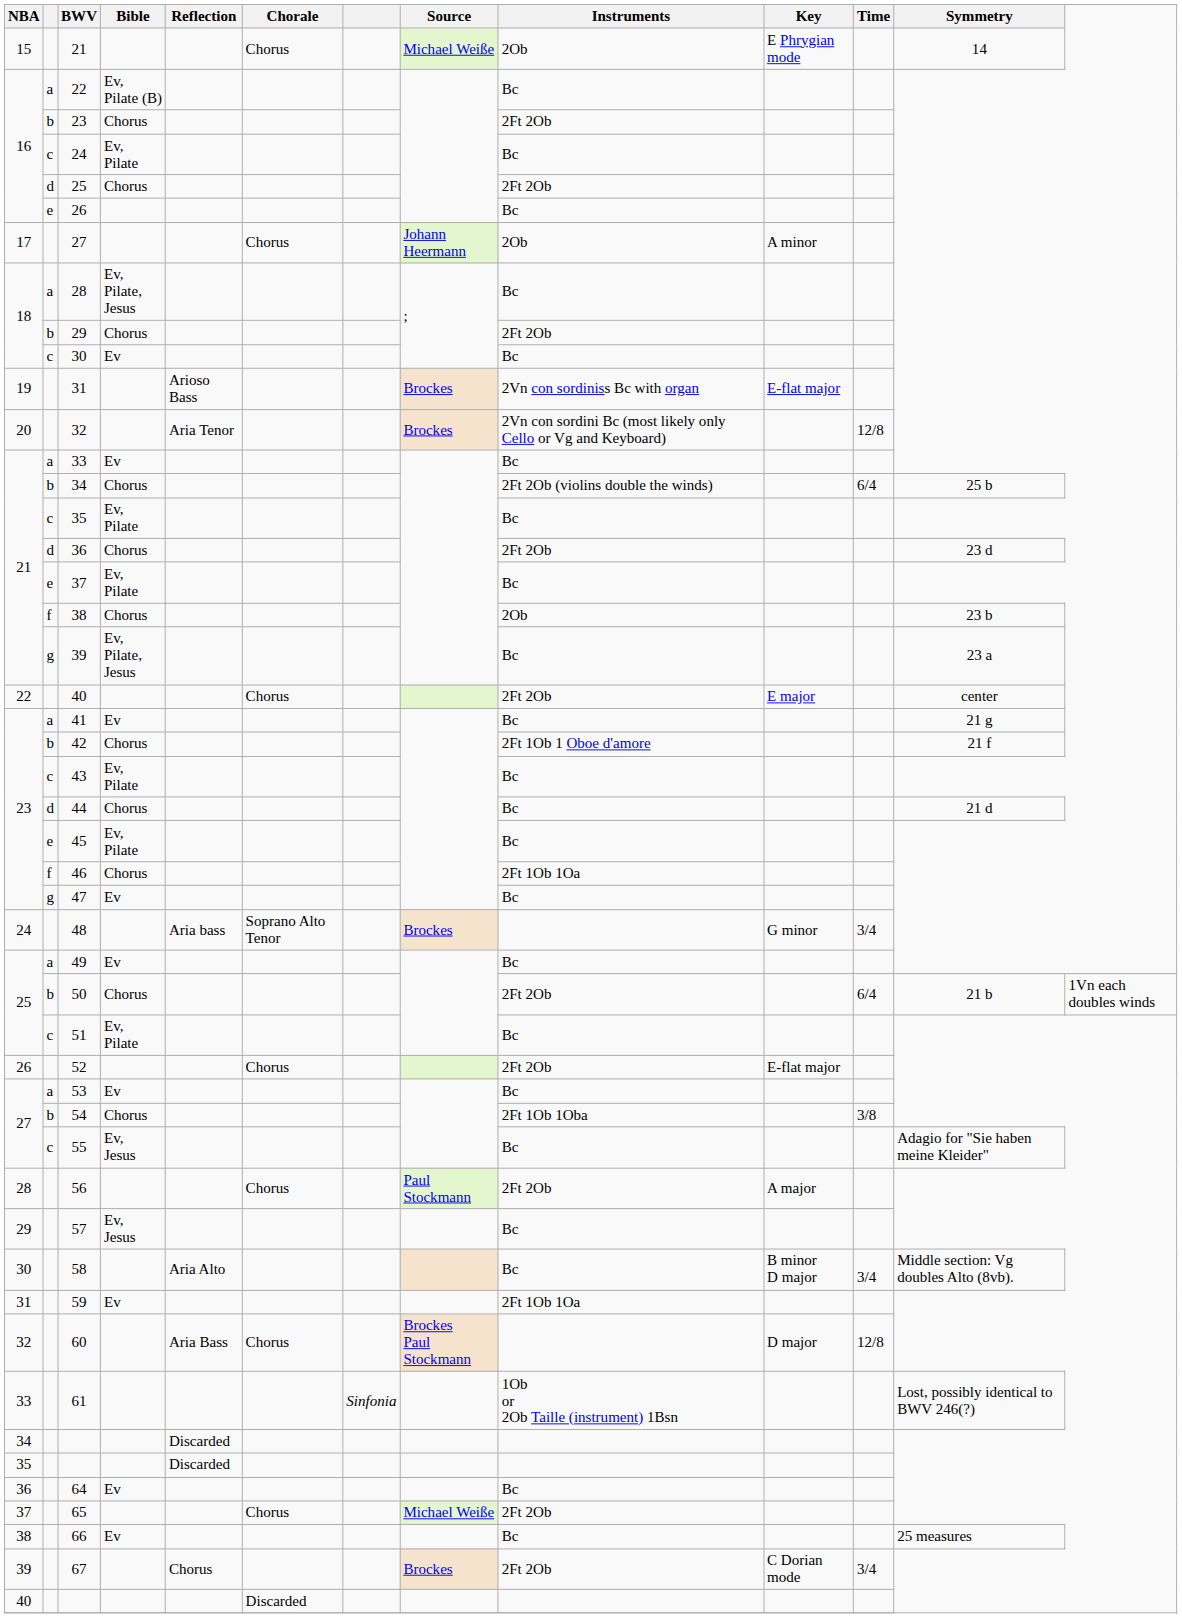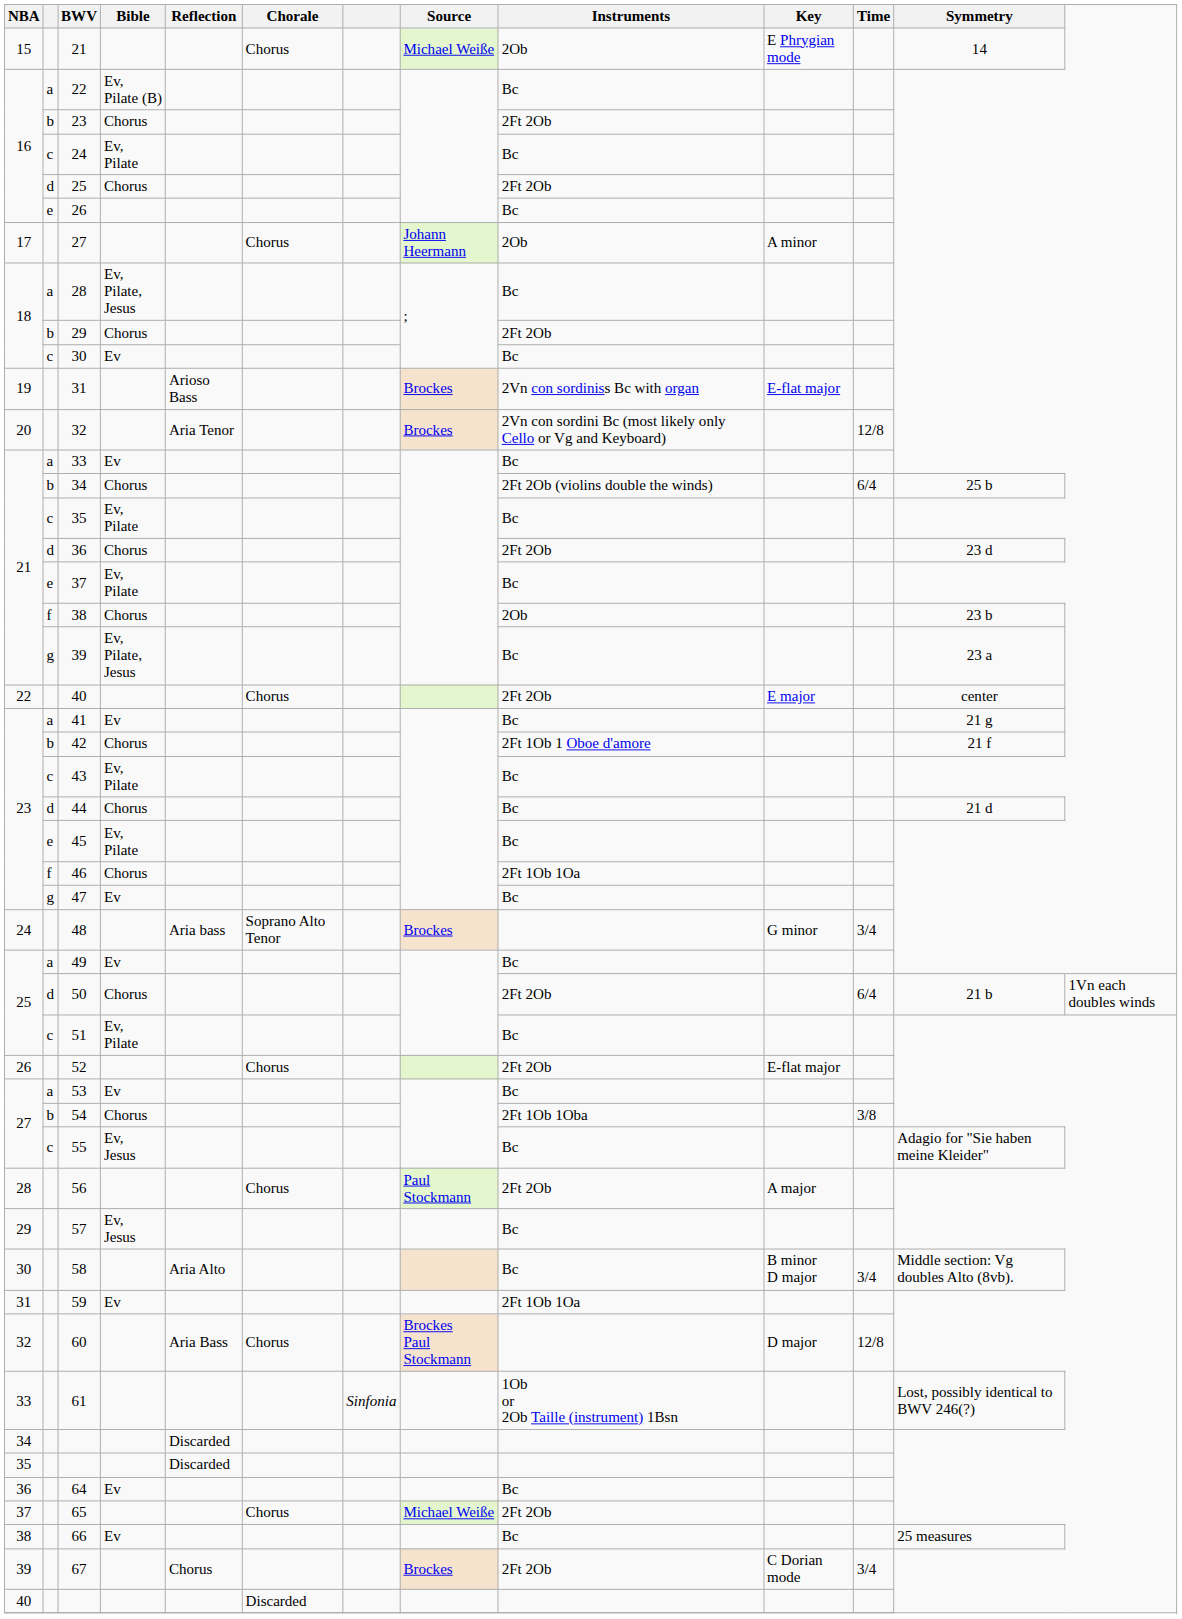 <table class="wikitable">
 <tr>
 <th scope="col">NBA</th>
 <th scope="col"></th>
 <th scope="col">BWV</th>
 <th scope="col">Bible</th>
 <th scope="col">Reflection</th>
 <th scope="col">Chorale</th>
 <th scope="col"></th>
 <th scope="col">Source</th>
 <th scope="col">Instruments</th>
 <th scope="col">Key</th>
 <th scope="col">Time</th>
 <th scope="col">Symmetry</th>
 </tr>
 <tr id="15">
 <td style="text-align:center">15</td>
 <td></td>
 <td style="text-align:center">21</td>
 <td></td>
 <td></td>
 <td>Chorus</td>
 <td><em></em></td>
 <td style="background: #E3F6CE;"><a href='#'>Michael Weiße</a></td>
 <td>2Ob </td>
 <td>E <a href='#'>Phrygian mode</a></td>
 <td></td>
 <td style="text-align:center">14</td>
 </tr>
 <tr id="16">
 <td rowspan="5" style="text-align:center">16</td>
 <td>a</td>
 <td style="text-align:center">22</td>
 <td nowrap>Ev,<br> Pilate (B)</td>
 <td></td>
 <td></td>
 <td><em></em></td>
 <td rowspan="5"></td>
 <td>Bc</td>
 <td></td>
 <td></td>
 </tr>
 <tr>
 <td>b</td>
 <td style="text-align:center">23</td>
 <td>Chorus</td>
 <td></td>
 <td></td>
 <td><em></em></td>
 <td>2Ft 2Ob </td>
 <td></td>
 <td></td>
 </tr>
 <tr>
 <td>c</td>
 <td style="text-align:center">24</td>
 <td nowrap>Ev,<br> Pilate</td>
 <td></td>
 <td></td>
 <td><em></em></td>
 <td>Bc</td>
 <td></td>
 <td></td>
 </tr>
 <tr>
 <td>d</td>
 <td style="text-align:center">25</td>
 <td>Chorus</td>
 <td></td>
 <td></td>
 <td><em></em></td>
 <td>2Ft 2Ob </td>
 <td></td>
 <td></td>
 </tr>
 <tr>
 <td>e</td>
 <td style="text-align:center">26</td>
 <td></td>
 <td></td>
 <td></td>
 <td><em></em></td>
 <td>Bc</td>
 <td></td>
 <td></td>
 </tr>
 <tr id="17">
 <td style="text-align:center">17</td>
 <td></td>
 <td style="text-align:center">27</td>
 <td></td>
 <td></td>
 <td>Chorus</td>
 <td><em></em></td>
 <td style="background: #E3F6CE;"><a href='#'>Johann Heermann</a></td>
 <td>2Ob </td>
 <td>A minor</td>
 <td></td>
 </tr>
 <tr id="18">
 <td rowspan="3" style="text-align:center">18</td>
 <td>a</td>
 <td style="text-align:center">28</td>
 <td>Ev,<br> Pilate,<br> Jesus</td>
 <td></td>
 <td></td>
 <td><em></em></td>
 <td rowspan="3">; </td>
 <td>Bc</td>
 <td></td>
 <td></td>
 </tr>
 <tr>
 <td>b</td>
 <td style="text-align:center">29</td>
 <td>Chorus</td>
 <td></td>
 <td></td>
 <td><em></em></td>
 <td>2Ft 2Ob </td>
 <td></td>
 <td></td>
 </tr>
 <tr>
 <td>c</td>
 <td style="text-align:center">30</td>
 <td>Ev</td>
 <td></td>
 <td></td>
 <td><em></em></td>
 <td>Bc</td>
 <td></td>
 <td></td>
 </tr>
 <tr id="19">
 <td style="text-align:center">19</td>
 <td></td>
 <td style="text-align:center">31</td>
 <td></td>
 <td>Arioso Bass</td>
 <td></td>
 <td><em></em></td>
 <td style="background: #F6E3CE;"><a href='#'>Brockes</a><br></td>
 <td>2Vn <a href='#'>con sordinis</a>s Bc with <a href='#'>organ</a></td>
 <td><a href='#'>E-flat major</a></td>
 <td></td>
 </tr>
 <tr id="20">
 <td style="text-align:center">20</td>
 <td></td>
 <td style="text-align:center">32</td>
 <td></td>
 <td>Aria Tenor</td>
 <td></td>
 <td><em></em></td>
 <td style="background: #F6E3CE;"><a href='#'>Brockes</a></td>
 <td>2Vn con sordini Bc (most likely only <a href='#'>Cello</a> or Vg and Keyboard)</td>
 <td></td>
 <td>12/8</td>
 </tr>
 <tr id="21">
 <td rowspan="7" style="text-align:center">21</td>
 <td>a</td>
 <td style="text-align:center">33</td>
 <td>Ev</td>
 <td></td>
 <td></td>
 <td><em></em></td>
 <td rowspan="7"></td>
 <td>Bc</td>
 <td></td>
 <td></td>
 </tr>
 <tr>
 <td>b</td>
 <td style="text-align:center">34</td>
 <td>Chorus</td>
 <td></td>
 <td></td>
 <td><em></em></td>
 <td>2Ft 2Ob  (violins double the winds)</td>
 <td></td>
 <td>6/4</td>
 <td style="text-align:center">25 b</td>
 </tr>
 <tr>
 <td>c</td>
 <td style="text-align:center">35</td>
 <td>Ev,<br> Pilate</td>
 <td></td>
 <td></td>
 <td><em></em></td>
 <td>Bc</td>
 <td></td>
 <td></td>
 </tr>
 <tr>
 <td>d</td>
 <td style="text-align:center">36</td>
 <td>Chorus</td>
 <td></td>
 <td></td>
 <td><em></em></td>
 <td>2Ft 2Ob </td>
 <td></td>
 <td></td>
 <td style="text-align:center">23 d</td>
 </tr>
 <tr>
 <td>e</td>
 <td style="text-align:center">37</td>
 <td>Ev,<br> Pilate</td>
 <td></td>
 <td></td>
 <td><em></em></td>
 <td>Bc</td>
 <td></td>
 <td></td>
 </tr>
 <tr>
 <td>f</td>
 <td style="text-align:center">38</td>
 <td>Chorus</td>
 <td></td>
 <td></td>
 <td><em></em></td>
 <td>2Ob </td>
 <td></td>
 <td></td>
 <td style="text-align:center">23 b</td>
 </tr>
 <tr>
 <td>g</td>
 <td style="text-align:center">39</td>
 <td>Ev,<br> Pilate,<br> Jesus</td>
 <td></td>
 <td></td>
 <td><em></em></td>
 <td>Bc</td>
 <td></td>
 <td></td>
 <td style="text-align:center">23 a</td>
 </tr>
 <tr id="22">
 <td style="text-align:center">22</td>
 <td></td>
 <td style="text-align:center">40</td>
 <td></td>
 <td></td>
 <td>Chorus</td>
 <td><em></em></td>
 <td style="background: #E3F6CE;"></td>
 <td>2Ft 2Ob </td>
 <td><a href='#'>E major</a></td>
 <td></td>
 <td style="text-align:center">center</td>
 </tr>
 <tr id="23">
 <td rowspan="7" style="text-align:center">23</td>
 <td>a</td>
 <td style="text-align:center">41</td>
 <td>Ev</td>
 <td></td>
 <td></td>
 <td><em></em></td>
 <td rowspan="7"></td>
 <td>Bc</td>
 <td></td>
 <td></td>
 <td style="text-align:center">21 g</td>
 </tr>
 <tr>
 <td>b</td>
 <td style="text-align:center">42</td>
 <td>Chorus</td>
 <td></td>
 <td></td>
 <td><em></em></td>
 <td>2Ft 1Ob 1 <a href='#'>Oboe d'amore</a> </td>
 <td></td>
 <td></td>
 <td style="text-align:center">21 f</td>
 </tr>
 <tr>
 <td>c</td>
 <td style="text-align:center">43</td>
 <td>Ev,<br> Pilate</td>
 <td></td>
 <td></td>
 <td><em></em></td>
 <td>Bc</td>
 <td></td>
 <td></td>
 </tr>
 <tr>
 <td>d</td>
 <td style="text-align:center">44</td>
 <td>Chorus</td>
 <td></td>
 <td></td>
 <td><em></em></td>
 <td>Bc</td>
 <td></td>
 <td></td>
 <td style="text-align:center">21 d</td>
 </tr>
 <tr>
 <td>e</td>
 <td style="text-align:center">45</td>
 <td>Ev,<br> Pilate</td>
 <td></td>
 <td></td>
 <td><em></em></td>
 <td>Bc</td>
 <td></td>
 <td></td>
 </tr>
 <tr>
 <td>f</td>
 <td style="text-align:center">46</td>
 <td>Chorus</td>
 <td></td>
 <td></td>
 <td><em></em></td>
 <td>2Ft 1Ob 1Oa </td>
 <td></td>
 <td></td>
 </tr>
 <tr>
 <td>g</td>
 <td style="text-align:center">47</td>
 <td>Ev</td>
 <td></td>
 <td></td>
 <td><em></em></td>
 <td>Bc</td>
 <td></td>
 <td></td>
 </tr>
 <tr id="24">
 <td style="text-align:center">24</td>
 <td></td>
 <td style="text-align:center">48</td>
 <td></td>
 <td>Aria bass</td>
 <td>Soprano Alto Tenor</td>
 <td><em></em></td>
 <td style="background: #F6E3CE;"><a href='#'>Brockes</a></td>
 <td></td>
 <td>G minor</td>
 <td>3/4</td>
 </tr>
 <tr id="25">
 <td rowspan="3" style="text-align:center">25</td>
 <td>a</td>
 <td style="text-align:center">49</td>
 <td>Ev</td>
 <td></td>
 <td></td>
 <td><em></em></td>
 <td rowspan="3"></td>
 <td>Bc</td>
 <td></td>
 <td></td>
 </tr>
 <tr>
-<td>b</td>
+<td>d</td>
 <td style="text-align:center">50</td>
 <td>Chorus</td>
 <td></td>
 <td></td>
 <td><em></em></td>
 <td>2Ft 2Ob </td>
 <td></td>
 <td>6/4</td>
 <td style="text-align:center">21 b</td>
 <td>1Vn each doubles winds</td>
 </tr>
 <tr>
 <td>c</td>
 <td style="text-align:center">51</td>
 <td>Ev,<br> Pilate</td>
 <td></td>
 <td></td>
 <td><em></em></td>
 <td>Bc</td>
 <td></td>
 <td></td>
 </tr>
 <tr id="26">
 <td style="text-align:center">26</td>
 <td></td>
 <td style="text-align:center">52</td>
 <td></td>
 <td></td>
 <td>Chorus</td>
 <td><em></em></td>
 <td style="background: #E3F6CE;"></td>
 <td>2Ft 2Ob </td>
 <td>E-flat major</td>
 <td></td>
 </tr>
 <tr id="27">
 <td rowspan="3" style="text-align:center">27</td>
 <td>a</td>
 <td style="text-align:center">53</td>
 <td>Ev</td>
 <td></td>
 <td></td>
 <td><em></em></td>
 <td rowspan="3"></td>
 <td>Bc</td>
 <td></td>
 <td></td>
 </tr>
 <tr>
 <td>b</td>
 <td style="text-align:center">54</td>
 <td>Chorus</td>
 <td></td>
 <td></td>
 <td><em></em></td>
 <td>2Ft 1Ob 1Oba </td>
 <td></td>
 <td>3/8</td>
 </tr>
 <tr>
 <td>c</td>
 <td style="text-align:center">55</td>
 <td>Ev,<br> Jesus</td>
 <td></td>
 <td></td>
 <td><em></em></td>
 <td>Bc</td>
 <td></td>
 <td></td>
 <td>Adagio for "Sie haben meine Kleider"</td>
 </tr>
 <tr id="28">
 <td style="text-align:center">28</td>
 <td></td>
 <td style="text-align:center">56</td>
 <td></td>
 <td></td>
 <td>Chorus</td>
 <td><em></em></td>
 <td style="background: #E3F6CE;"><a href='#'>Paul Stockmann</a></td>
 <td>2Ft 2Ob </td>
 <td>A major</td>
 <td></td>
 </tr>
 <tr id="29">
 <td style="text-align:center">29</td>
 <td></td>
 <td style="text-align:center">57</td>
 <td>Ev,<br> Jesus</td>
 <td></td>
 <td></td>
 <td><em></em></td>
 <td></td>
 <td>Bc</td>
 <td></td>
 <td></td>
 </tr>
 <tr id="30">
 <td style="text-align:center">30</td>
 <td></td>
 <td style="text-align:center">58</td>
 <td></td>
 <td>Aria Alto</td>
 <td></td>
 <td><em></em></td>
 <td style="background: #F6E3CE;"></td>
 <td>Bc</td>
 <td>B minor<br>D major</td>
 <td><br>3/4</td>
 <td>Middle section: Vg doubles Alto (8vb).</td>
 </tr>
 <tr id="31">
 <td style="text-align:center">31</td>
 <td></td>
 <td style="text-align:center">59</td>
 <td>Ev</td>
 <td></td>
 <td></td>
 <td><em></em></td>
 <td></td>
 <td>2Ft 1Ob 1Oa </td>
 <td></td>
 <td></td>
 </tr>
 <tr id="32">
 <td style="text-align:center">32</td>
 <td></td>
 <td style="text-align:center">60</td>
 <td></td>
 <td>Aria Bass</td>
 <td>Chorus</td>
 <td><em></em></td>
 <td style="background: #F6E3CE;"><a href='#'>Brockes</a><br><a href='#'>Paul Stockmann</a></td>
 <td></td>
 <td>D major</td>
 <td>12/8</td>
 </tr>
 <tr id="33">
 <td style="text-align:center">33</td>
 <td></td>
 <td style="text-align:center">61</td>
 <td></td>
 <td></td>
 <td></td>
 <td><em>Sinfonia</em></td>
 <td></td>
 <td>1Ob <br> or<br> 2Ob <a href='#'>Taille (instrument)</a> 1Bsn</td>
 <td></td>
 <td></td>
 <td>Lost, possibly identical to BWV 246(?)</td>
 </tr>
 <tr id="34">
 <td style="text-align:center">34</td>
 <td></td>
 <td style="text-align:center"></td>
 <td></td>
 <td>Discarded</td>
 <td></td>
 <td></td>
 <td></td>
 <td></td>
 <td></td>
 <td></td>
 </tr>
 <tr id="35">
 <td style="text-align:center">35</td>
 <td></td>
 <td style="text-align:center"></td>
 <td></td>
 <td>Discarded</td>
 <td></td>
 <td></td>
 <td></td>
 <td></td>
 <td></td>
 <td></td>
 </tr>
 <tr id="36">
 <td style="text-align:center">36</td>
 <td></td>
 <td style="text-align:center">64</td>
 <td>Ev</td>
 <td></td>
 <td></td>
 <td><em></em></td>
 <td></td>
 <td>Bc</td>
 <td></td>
 <td></td>
 </tr>
 <tr id="37">
 <td style="text-align:center">37</td>
 <td></td>
 <td style="text-align:center">65</td>
 <td></td>
 <td></td>
 <td>Chorus</td>
 <td><em></em></td>
 <td style="background: #E3F6CE;"><a href='#'>Michael Weiße</a></td>
 <td>2Ft 2Ob </td>
 <td></td>
 <td></td>
 </tr>
 <tr id="38">
 <td style="text-align:center">38</td>
 <td></td>
 <td style="text-align:center">66</td>
 <td>Ev</td>
 <td></td>
 <td></td>
 <td><em></em></td>
 <td></td>
 <td>Bc</td>
 <td></td>
 <td></td>
 <td>25 measures</td>
 </tr>
 <tr id="39">
 <td style="text-align:center">39</td>
 <td></td>
 <td style="text-align:center">67</td>
 <td></td>
 <td>Chorus</td>
 <td></td>
 <td><em></em></td>
 <td style="background: #F6E3CE;"><a href='#'>Brockes</a></td>
 <td>2Ft 2Ob </td>
 <td>C Dorian mode</td>
 <td>3/4</td>
 </tr>
 <tr id="40">
 <td style="text-align:center">40</td>
 <td></td>
 <td style="text-align:center"></td>
 <td></td>
 <td></td>
 <td>Discarded</td>
 <td></td>
 <td></td>
 <td></td>
 <td></td>
 <td></td>
 </tr>
 <tr>
 </tr>
 </table>
